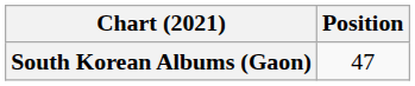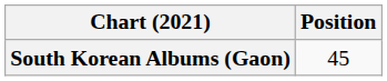 <table class="wikitable plainrowheaders" style="text-align:center">
 <tr>
 <th scope="col">Chart (2021)</th>
 <th scope="col">Position</th>
 </tr>
 <tr>
 <th scope="row">South Korean Albums (Gaon)</th>
-<td>47</td>
+<td>45</td>
 </tr>
 </table>
